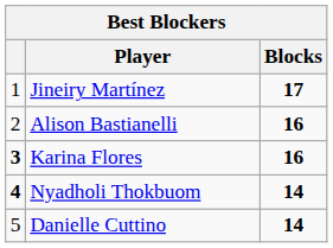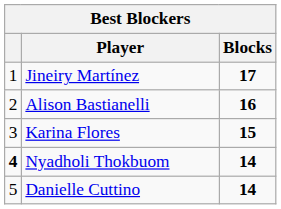 <table class="wikitable sortable" style=font-size:90%>
 <tr>
 <th colspan=3>Best Blockers</th>
 </tr>
 <tr>
 <th></th>
 <th width=158>Player</th>
 <th width=20>Blocks</th>
 </tr>
 <tr>
 <td>1</td>
 <td> <a href='#'>Jineiry Martínez</a></td>
 <td align=center><strong>17</strong></td>
 </tr>
 <tr>
 <td>2</td>
 <td> <a href='#'>Alison Bastianelli</a></td>
 <td align=center><strong>16</strong></td>
 </tr>
 <tr>
-<td><strong>3</strong></td>
+<td>3</td>
 <td> <a href='#'>Karina Flores</a></td>
-<td align=center><strong>16</strong></td>
+<td align=center><strong>15</strong></td>
 </tr>
 <tr>
 <td><strong>4</strong></td>
 <td> <a href='#'>Nyadholi Thokbuom</a></td>
 <td align=center><strong>14</strong></td>
 </tr>
 <tr>
 <td>5</td>
 <td> <a href='#'>Danielle Cuttino</a></td>
 <td align=center><strong>14</strong></td>
 </tr>
 </table>
